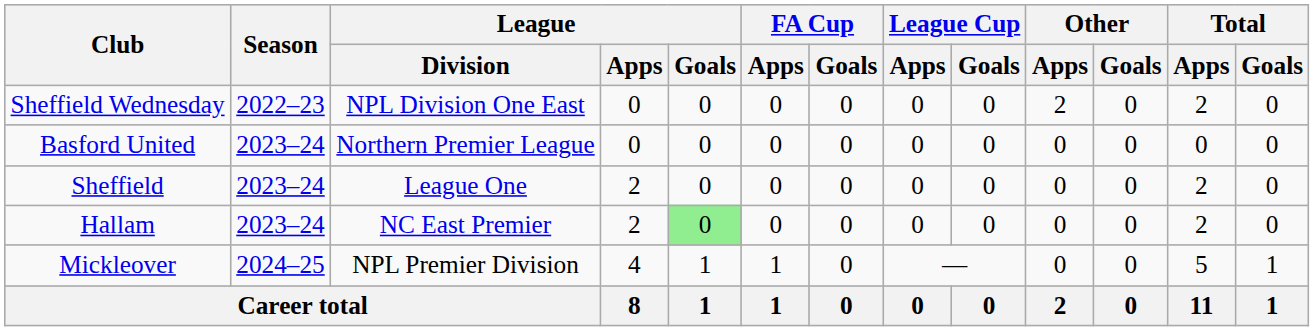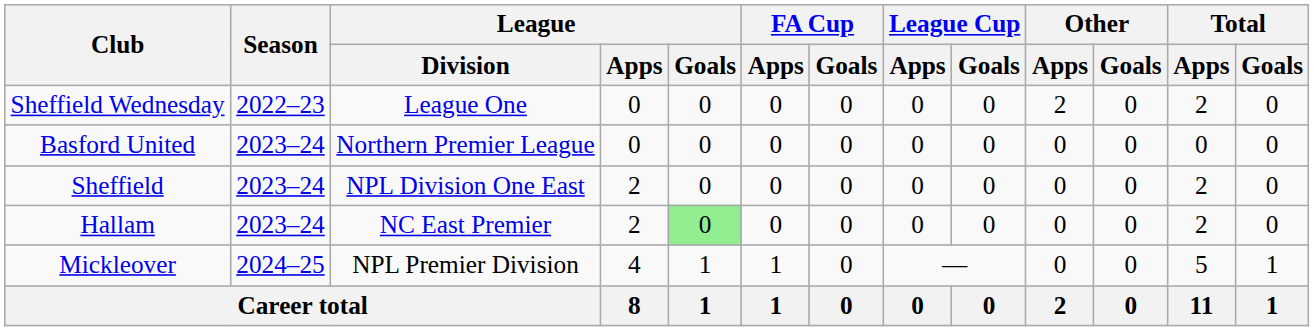 <table class=wikitable style="text-align:center">
 <tr>
 <th rowspan=2>Club</th>
 <th rowspan=2>Season</th>
 <th colspan=3>League</th>
 <th colspan=2><a href='#'>FA Cup</a></th>
 <th colspan=2><a href='#'>League Cup</a></th>
 <th colspan=2>Other</th>
 <th colspan=2>Total</th>
 </tr>
 <tr>
 <th>Division</th>
 <th>Apps</th>
 <th>Goals</th>
 <th>Apps</th>
 <th>Goals</th>
 <th>Apps</th>
 <th>Goals</th>
 <th>Apps</th>
 <th>Goals</th>
 <th>Apps</th>
 <th>Goals</th>
 </tr>
 <tr>
 <td><a href='#'>Sheffield Wednesday</a></td>
 <td><a href='#'>2022–23</a></td>
-<td><a href='#'>NPL Division One East</a></td>
+<td><a href='#'>League One</a></td>
 <td>0</td>
 <td>0</td>
 <td>0</td>
 <td>0</td>
 <td>0</td>
 <td>0</td>
 <td>2</td>
 <td>0</td>
 <td>2</td>
 <td>0</td>
 </tr>
 <tr>
 <td><a href='#'>Basford United</a></td>
 <td><a href='#'>2023–24</a></td>
 <td><a href='#'>Northern Premier League</a></td>
 <td>0</td>
 <td>0</td>
 <td>0</td>
 <td>0</td>
 <td>0</td>
 <td>0</td>
 <td>0</td>
 <td>0</td>
 <td>0</td>
 <td>0</td>
 </tr>
 <tr>
 <td><a href='#'>Sheffield</a></td>
 <td><a href='#'>2023–24</a></td>
-<td><a href='#'>League One</a></td>
+<td><a href='#'>NPL Division One East</a></td>
 <td>2</td>
 <td>0</td>
 <td>0</td>
 <td>0</td>
 <td>0</td>
 <td>0</td>
 <td>0</td>
 <td>0</td>
 <td>2</td>
 <td>0</td>
 </tr>
 <tr>
 <td><a href='#'>Hallam</a></td>
 <td><a href='#'>2023–24</a></td>
 <td><a href='#'>NC East Premier</a></td>
 <td>2</td>
 <td style="background: lightgreen;">0</td>
 <td>0</td>
 <td>0</td>
 <td>0</td>
 <td>0</td>
 <td>0</td>
 <td>0</td>
 <td>2</td>
 <td>0</td>
 </tr>
 <tr>
 <td><a href='#'>Mickleover</a></td>
 <td><a href='#'>2024–25</a></td>
 <td>NPL Premier Division</td>
 <td>4</td>
 <td>1</td>
 <td>1</td>
 <td>0</td>
 <td colspan="2">—</td>
 <td>0</td>
 <td>0</td>
 <td>5</td>
 <td>1</td>
 </tr>
 <tr>
 <th colspan=3>Career total</th>
 <th>8</th>
 <th>1</th>
 <th>1</th>
 <th>0</th>
 <th>0</th>
 <th>0</th>
 <th>2</th>
 <th>0</th>
 <th>11</th>
 <th>1</th>
 </tr>
 </table>
